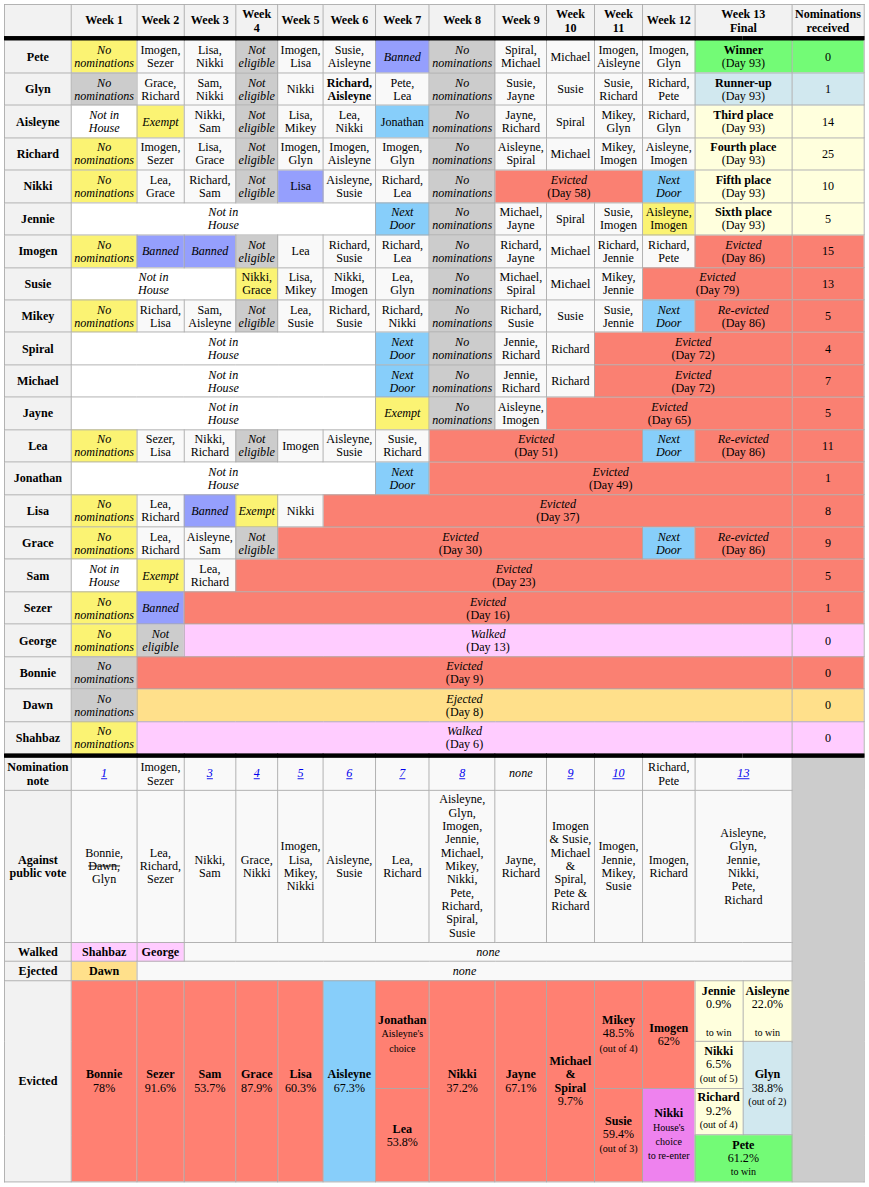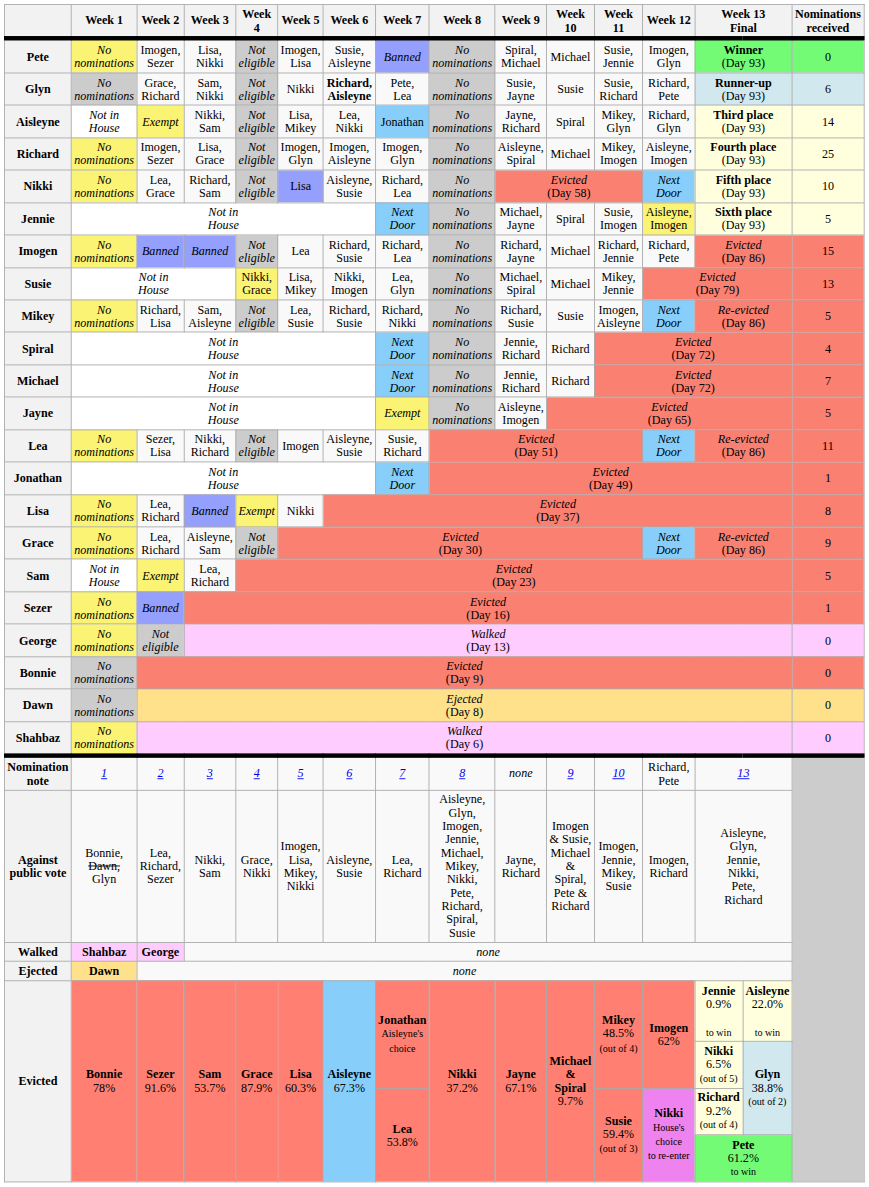 <table class="wikitable" style="text-align:center; width:100%; font-size:85%; line-height:15px;">
 <tr>
 <th scope="col" style="width:7%"></th>
 <th scope="col" style="width:7%">Week 1</th>
 <th scope="col" style="width:7%">Week 2</th>
 <th scope="col" style="width:7%">Week 3</th>
 <th scope="col" style="width:7%">Week 4</th>
 <th scope="col" style="width:7%">Week 5</th>
 <th scope="col" style="width:7%">Week 6</th>
 <th scope="col" style="width:7%">Week 7</th>
 <th scope="col" style="width:7%">Week 8</th>
 <th scope="col" style="width:7%">Week 9</th>
 <th scope="col" style="width:7%">Week 10</th>
 <th scope="col" style="width:7%">Week 11</th>
 <th scope="col" style="width:7%">Week 12</th>
 <th scope="colgroup" style="width:7%" colspan="2">Week 13<br>Final</th>
 <th scope="col" style="width:1%">Nominations received</th>
 </tr>
 <tr style="border-top:5px solid">
 <th scope="row">Pete</th>
 <td style="background:#FBF373"><em>No<br>nominations</em></td>
 <td>Imogen,<br>Sezer</td>
 <td>Lisa,<br>Nikki</td>
 <td style="background:#CCC"><em>Not<br>eligible</em></td>
 <td>Imogen,<br>Lisa</td>
 <td>Susie,<br>Aisleyne</td>
 <td style="background:#959FFD"><em>Banned</em></td>
 <td style="background:#CCC"><em>No<br>nominations</em></td>
 <td>Spiral,<br>Michael</td>
 <td>Michael</td>
-<td>Imogen,<br>Aisleyne</td>
+<td>Susie,<br>Jennie</td>
 <td>Imogen,<br>Glyn</td>
 <td style="background:#73FB76" colspan="2"><strong>Winner</strong><br>(Day 93)</td>
 <td style="background:#73FB76">0</td>
 </tr>
 <tr>
 <th scope="row">Glyn</th>
 <td style="background:#CCC"><em>No<br>nominations</em></td>
 <td>Grace,<br>Richard</td>
 <td>Sam,<br>Nikki</td>
 <td style="background:#CCC"><em>Not<br>eligible</em></td>
 <td>Nikki</td>
 <td><strong>Richard,<br>Aisleyne</strong></td>
 <td>Pete,<br>Lea</td>
 <td style="background:#CCC"><em>No<br>nominations</em></td>
 <td>Susie,<br>Jayne</td>
 <td>Susie</td>
 <td>Susie,<br>Richard</td>
 <td>Richard,<br>Pete</td>
 <td style="background:#D1E8EF" colspan="2"><strong>Runner-up</strong><br>(Day 93)</td>
-<td style="background:#D1E8EF">1</td>
+<td style="background:#D1E8EF">6</td>
 </tr>
 <tr>
 <th scope="row">Aisleyne</th>
 <td style="background:#fff"><em>Not in<br>House</em></td>
 <td style="background:#FBF373"><em>Exempt</em></td>
 <td>Nikki,<br>Sam</td>
 <td style="background:#CCC"><em>Not<br>eligible</em></td>
 <td>Lisa,<br>Mikey</td>
 <td>Lea,<br>Nikki</td>
 <td style="background:#87CEFA">Jonathan</td>
 <td style="background:#CCC"><em>No<br>nominations</em></td>
 <td>Jayne,<br>Richard</td>
 <td>Spiral</td>
 <td>Mikey,<br>Glyn</td>
 <td>Richard,<br>Glyn</td>
 <td style="background:#ffffdd" colspan="2"><strong>Third place</strong><br>(Day 93)</td>
 <td style="background:#ffffdd">14</td>
 </tr>
 <tr>
 <th scope="row">Richard</th>
 <td style="background:#FBF373"><em>No<br>nominations</em></td>
 <td>Imogen,<br>Sezer</td>
 <td>Lisa,<br>Grace</td>
 <td style="background:#CCC"><em>Not<br>eligible</em></td>
 <td>Imogen,<br>Glyn</td>
 <td>Imogen,<br>Aisleyne</td>
 <td>Imogen,<br>Glyn</td>
 <td style="background:#CCC"><em>No<br>nominations</em></td>
 <td>Aisleyne,<br>Spiral</td>
 <td>Michael</td>
 <td>Mikey,<br>Imogen</td>
 <td>Aisleyne,<br>Imogen</td>
 <td style="background:#ffffdd" colspan="2"><strong>Fourth place</strong><br>(Day 93)</td>
 <td style="background:#ffffdd">25</td>
 </tr>
 <tr>
 <th scope="row">Nikki</th>
 <td style="background:#FBF373"><em>No<br>nominations</em></td>
 <td>Lea,<br>Grace</td>
 <td>Richard,<br>Sam</td>
 <td style="background:#CCC"><em>Not<br>eligible</em></td>
 <td style="background:#959FFD">Lisa</td>
 <td>Aisleyne,<br>Susie</td>
 <td>Richard,<br>Lea</td>
 <td style="background:#CCC"><em>No<br>nominations</em></td>
 <td style="background:#FA8072" colspan="3"><em>Evicted</em><br>(Day 58)</td>
 <td style="background:#87CEFA"><em>Next<br>Door</em></td>
 <td style="background:#ffffdd" colspan="2"><strong>Fifth place</strong><br>(Day 93)</td>
 <td style="background:#ffffdd">10</td>
 </tr>
 <tr>
 <th scope="row">Jennie</th>
 <td style="background:#fff" colspan="6"><em>Not in<br>House</em></td>
 <td style="background:#87CEFA"><em>Next<br>Door</em></td>
 <td style="background:#CCC"><em>No<br>nominations</em></td>
 <td>Michael,<br>Jayne</td>
 <td>Spiral</td>
 <td>Susie,<br>Imogen</td>
 <td style="background:#FBF373">Aisleyne,<br>Imogen</td>
 <td style="background:#ffffdd" colspan="2"><strong>Sixth place</strong><br>(Day 93)</td>
 <td style="background:#ffffdd">5</td>
 </tr>
 <tr>
 <th scope="row">Imogen</th>
 <td style="background:#FBF373"><em>No<br>nominations</em></td>
 <td style="background:#959FFD"><em>Banned</em></td>
 <td style="background:#959FFD"><em>Banned</em></td>
 <td style="background:#CCC"><em>Not<br>eligible</em></td>
 <td>Lea</td>
 <td>Richard,<br>Susie</td>
 <td>Richard,<br>Lea</td>
 <td style="background:#CCC"><em>No<br>nominations</em></td>
 <td>Richard,<br>Jayne</td>
 <td>Michael</td>
 <td>Richard,<br>Jennie</td>
 <td>Richard,<br>Pete</td>
 <td style="background:#FA8072" colspan="2"><em>Evicted</em><br>(Day 86)</td>
 <td style="background:#FA8072">15</td>
 </tr>
 <tr>
 <th scope="row">Susie</th>
 <td style="background:#fff" colspan="3"><em>Not in<br>House</em></td>
 <td style="background:#FBF373">Nikki,<br>Grace</td>
 <td>Lisa,<br>Mikey</td>
 <td>Nikki,<br>Imogen</td>
 <td>Lea,<br>Glyn</td>
 <td style="background:#CCC"><em>No<br>nominations</em></td>
 <td>Michael,<br>Spiral</td>
 <td>Michael</td>
 <td>Mikey,<br>Jennie</td>
 <td style="background:#FA8072" colspan="3"><em>Evicted</em><br>(Day 79)</td>
 <td style="background:#FA8072">13</td>
 </tr>
 <tr>
 <th scope="row">Mikey</th>
 <td style="background:#FBF373"><em>No<br>nominations</em></td>
 <td>Richard,<br>Lisa</td>
 <td>Sam,<br>Aisleyne</td>
 <td style="background:#CCC"><em>Not<br>eligible</em></td>
 <td>Lea,<br>Susie</td>
 <td>Richard,<br>Susie</td>
 <td>Richard,<br>Nikki</td>
 <td style="background:#CCC"><em>No<br>nominations</em></td>
 <td>Richard,<br>Susie</td>
 <td>Susie</td>
-<td>Susie,<br>Jennie</td>
+<td>Imogen,<br>Aisleyne</td>
 <td style="background:#87CEFA"><em>Next<br>Door</em></td>
 <td style="background:#FA8072" colspan="2"><em>Re-evicted</em><br>(Day 86)</td>
 <td style="background:#FA8072">5</td>
 </tr>
 <tr>
 <th scope="row">Spiral</th>
 <td style="background:#fff" colspan="6"><em>Not in<br>House</em></td>
 <td style="background:#87CEFA"><em>Next<br>Door</em></td>
 <td style="background:#CCC"><em>No<br>nominations</em></td>
 <td>Jennie,<br>Richard</td>
 <td>Richard</td>
 <td style="background:#FA8072" colspan="4"><em>Evicted</em><br>(Day 72)</td>
 <td style="background:#FA8072">4</td>
 </tr>
 <tr>
 <th scope="row">Michael</th>
 <td style="background:#fff" colspan="6"><em>Not in<br>House</em></td>
 <td style="background:#87CEFA"><em>Next<br>Door</em></td>
 <td style="background:#CCC"><em>No<br>nominations</em></td>
 <td>Jennie,<br>Richard</td>
 <td>Richard</td>
 <td style="background:#FA8072" colspan="4"><em>Evicted</em><br>(Day 72)</td>
 <td style="background:#FA8072">7</td>
 </tr>
 <tr>
 <th scope="row">Jayne</th>
 <td style="background:#fff" colspan="6"><em>Not in<br>House</em></td>
 <td style="background:#FBF373"><em>Exempt</em></td>
 <td style="background:#ccc"><em>No<br>nominations</em></td>
 <td>Aisleyne,<br>Imogen</td>
 <td style="background:#FA8072" colspan="5"><em>Evicted</em><br>(Day 65)</td>
 <td style="background:#FA8072">5</td>
 </tr>
 <tr>
 <th scope="row">Lea</th>
 <td style="background:#FBF373"><em>No<br>nominations</em></td>
 <td>Sezer,<br>Lisa</td>
 <td>Nikki,<br>Richard</td>
 <td style="background:#CCC"><em>Not<br>eligible</em></td>
 <td>Imogen</td>
 <td>Aisleyne,<br>Susie</td>
 <td>Susie,<br>Richard</td>
 <td style="background:#FA8072" colspan="4"><em>Evicted</em><br>(Day 51)</td>
 <td style="background:#87CEFA"><em>Next<br>Door</em></td>
 <td style="background:#FA8072" colspan="2"><em>Re-evicted</em><br>(Day 86)</td>
 <td style="background:#FA8072">11</td>
 </tr>
 <tr>
 <th scope="row">Jonathan</th>
 <td style="background:#fff" colspan="6"><em>Not in<br>House</em></td>
 <td style="background:#87CEFA"><em>Next<br>Door</em></td>
 <td style="background:#FA8072" colspan="7"><em>Evicted</em><br>(Day 49)</td>
 <td style="background:#FA8072">1</td>
 </tr>
 <tr>
 <th scope="row">Lisa</th>
 <td style="background:#FBF373"><em>No<br>nominations</em></td>
 <td>Lea,<br>Richard</td>
 <td style="background:#959FFD"><em>Banned</em></td>
 <td style="background:#FBF373"><em>Exempt</em></td>
 <td>Nikki</td>
 <td style="background:#FA8072" colspan="9"><em>Evicted</em><br>(Day 37)</td>
 <td style="background:#FA8072">8</td>
 </tr>
 <tr>
 <th scope="row">Grace</th>
 <td style="background:#FBF373"><em>No<br>nominations</em></td>
 <td>Lea,<br>Richard</td>
 <td>Aisleyne,<br>Sam</td>
 <td style="background:#CCC"><em>Not<br>eligible</em></td>
 <td style="background:#FA8072" colspan="7"><em>Evicted</em><br>(Day 30)</td>
 <td style="background:#87CEFA"><em>Next<br>Door</em></td>
 <td style="background:#FA8072" colspan="2"><em>Re-evicted</em><br>(Day 86)</td>
 <td style="background:#FA8072">9</td>
 </tr>
 <tr>
 <th scope="row">Sam</th>
 <td style="background:#fff"><em>Not in<br>House</em></td>
 <td style="background:#FBF373"><em>Exempt</em></td>
 <td>Lea,<br>Richard</td>
 <td style="background:#FA8072" colspan="11"><em>Evicted</em><br>(Day 23)</td>
 <td style="background:#FA8072">5</td>
 </tr>
 <tr>
 <th scope="row">Sezer</th>
 <td style="background:#FBF373"><em>No<br>nominations</em></td>
 <td style="background:#959FFD"><em>Banned</em></td>
 <td style="background:#FA8072" colspan="12"><em>Evicted</em><br>(Day 16)</td>
 <td style="background:#FA8072">1</td>
 </tr>
 <tr>
 <th scope="row">George</th>
 <td style="background:#FBF373"><em>No<br>nominations</em></td>
 <td style="background:#CCC"><em>Not<br>eligible</em></td>
 <td style="background:#FCF" colspan="12"><em>Walked</em><br>(Day 13)</td>
 <td style="background:#FCF">0</td>
 </tr>
 <tr>
 <th scope="row">Bonnie</th>
 <td style="background:#CCC"><em>No<br>nominations</em></td>
 <td style="background:#FA8072" colspan="13"><em>Evicted</em><br>(Day 9)</td>
 <td style="background:#FA8072">0</td>
 </tr>
 <tr>
 <th scope="row">Dawn</th>
 <td style="background:#CCC"><em>No<br>nominations</em></td>
 <td style="background:#FFE08B" colspan="13"><em>Ejected</em><br>(Day 8)</td>
 <td style="background:#FFE08B">0</td>
 </tr>
 <tr>
 <th scope="row">Shahbaz</th>
 <td style="background:#FBF373"><em>No<br>nominations</em></td>
 <td style="background:#FCF" colspan="13"><em>Walked</em><br>(Day 6)</td>
 <td style="background:#FCF">0</td>
 </tr>
 <tr style="border-top:5px solid">
 <th scope="row">Nomination<br>note</th>
 <td><em><a href='#'>1</a></em></td>
-<td>Imogen,<br>Sezer</td>
+<td><em><a href='#'>2</a></em></td>
 <td><em><a href='#'>3</a></em></td>
 <td><em><a href='#'>4</a></em></td>
 <td><em><a href='#'>5</a></em></td>
 <td><em><a href='#'>6</a></em></td>
 <td><em><a href='#'>7</a></em></td>
 <td><em><a href='#'>8</a></em></td>
 <td><em>none</em></td>
 <td><em><a href='#'>9</a></em></td>
 <td><em><a href='#'>10</a></em></td>
 <td>Richard,<br>Pete</td>
 <td colspan="2"><em><a href='#'>13</a></em></td>
 <td style="background:#CCC" rowspan="9"></td>
 </tr>
 <tr>
 <th scope="row">Against<br>public vote</th>
 <td>Bonnie,<br><s>Dawn,</s><br>Glyn</td>
 <td>Lea,<br>Richard,<br>Sezer</td>
 <td>Nikki,<br>Sam</td>
 <td>Grace,<br>Nikki</td>
 <td>Imogen,<br>Lisa,<br>Mikey,<br>Nikki</td>
 <td>Aisleyne,<br>Susie</td>
 <td>Lea,<br>Richard</td>
 <td>Aisleyne,<br>Glyn,<br>Imogen,<br>Jennie,<br>Michael,<br>Mikey,<br>Nikki,<br>Pete,<br>Richard,<br>Spiral,<br>Susie</td>
 <td>Jayne,<br>Richard</td>
 <td>Imogen & Susie,<br>Michael & Spiral,<br>Pete & Richard</td>
 <td>Imogen,<br>Jennie,<br>Mikey,<br>Susie</td>
 <td>Imogen,<br>Richard</td>
 <td colspan="2">Aisleyne,<br>Glyn,<br>Jennie,<br>Nikki,<br>Pete,<br>Richard</td>
 </tr>
 <tr>
 <th scope="row">Walked</th>
 <td style="background:#FCF"><strong>Shahbaz</strong></td>
 <td style="background:#FCF"><strong>George</strong></td>
 <td colspan="12"><em>none</em></td>
 </tr>
 <tr>
 <th scope="row">Ejected</th>
 <td style="background:#FFE08B"><strong>Dawn</strong></td>
 <td colspan="13"><em>none</em></td>
 </tr>
 <tr>
 <th scope="rowgroup" rowspan=5>Evicted</th>
 <td style="background:#FF8072" rowspan="5"><strong>Bonnie</strong><br>78%<br><small></small></td>
 <td style="background:#FF8072" rowspan="5"><strong>Sezer</strong><br>91.6%<br><small></small></td>
 <td style="background:#FF8072" rowspan="5"><strong>Sam</strong><br>53.7%<br><small></small></td>
 <td style="background:#FF8072" rowspan="5"><strong>Grace</strong><br>87.9%<br><small></small></td>
 <td style="background:#FF8072" rowspan="5"><strong>Lisa</strong><br>60.3%<br><small></small></td>
 <td style="background:#87CEFA" rowspan="5"><strong>Aisleyne</strong><br>67.3%<br><small></small></td>
 <td style="background:#FF8072" rowspan="3"><strong>Jonathan</strong><br><small>Aisleyne's choice<br></small></td>
 <td style="background:#FF8072" rowspan="5"><strong>Nikki</strong><br>37.2%<br><small></small></td>
 <td style="background:#FF8072" rowspan="5"><strong>Jayne</strong><br>67.1%<br><small></small></td>
 <td style="background:#FF8072" rowspan="5"><strong>Michael & Spiral</strong><br>9.7%<br><small></small></td>
 <td style="background:#FF8072" rowspan="3"><strong>Mikey</strong><br>48.5% <small><br>(out of 4)<br></small></td>
 <td style="background:#FF8072" rowspan="3"><strong>Imogen</strong><br>62%<br><small></small></td>
 <td style="background:#ffffdd"><strong>Jennie</strong><br>0.9%<br><small><br>to win</small></td>
 <td style="background:#ffffdd" rowspan="2"><strong>Aisleyne</strong><br>22.0%<br><small><br>to win</small></td>
 </tr>
 <tr>
 <td style="background:#ffffdd" rowspan="2"><strong>Nikki</strong><br>6.5%<br><small>(out of 5)<br></small></td>
 </tr>
 <tr>
 <td style="background:#D1E8EF" rowspan="2"><strong>Glyn</strong><br>38.8%<br><small>(out of 2)<br></small></td>
 </tr>
 <tr>
 <td style="background:#FF8072" rowspan="2"><strong>Lea</strong><br>53.8%<br><small></small></td>
 <td style="background:#FF8072" rowspan="2"><strong>Susie</strong><br>59.4% <small><br>(out of 3)<br></small></td>
 <td style="background:violet" rowspan="2"><strong>Nikki</strong><br><small>House's choice<br>to re-enter</small></td>
 <td style="background:#ffffdd"><strong>Richard</strong><br>9.2%<br><small>(out of 4)<br></small></td>
 </tr>
 <tr>
 <td style="background:#73FB76" colspan="2"><strong>Pete</strong><br>61.2%<br><small>to win</small></td>
 </tr>
 </table>
